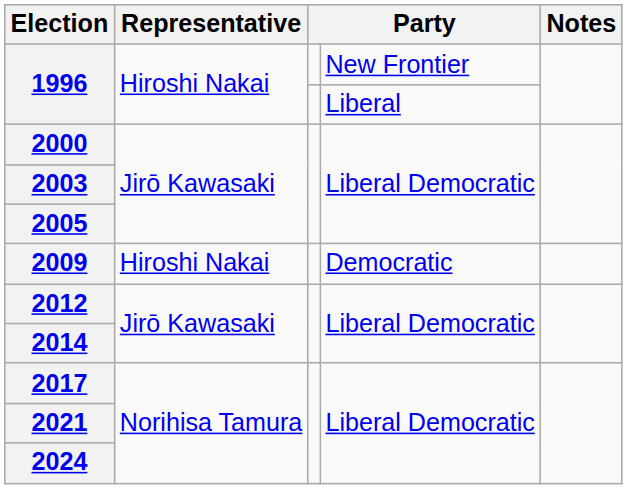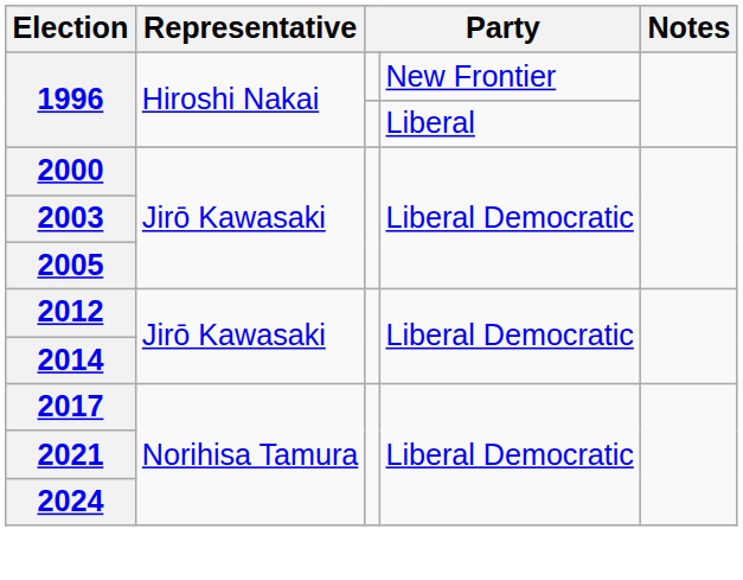 <table class=wikitable>
 <tr valign=bottom>
 <th>Election</th>
 <th>Representative</th>
 <th colspan="2">Party</th>
 <th>Notes</th>
 </tr>
 <tr>
 <th rowspan="2"><a href='#'>1996</a></th>
 <td rowspan="2"><a href='#'>Hiroshi Nakai</a></td>
 <td bgcolor=></td>
 <td><a href='#'>New Frontier</a></td>
 <td rowspan="2"></td>
 </tr>
 <tr>
 <td bgcolor=></td>
 <td><a href='#'>Liberal</a></td>
 </tr>
 <tr>
 <th><a href='#'>2000</a></th>
 <td rowspan="3"><a href='#'>Jirō Kawasaki</a></td>
 <td rowspan="3" bgcolor=></td>
 <td rowspan="3"><a href='#'>Liberal Democratic</a></td>
 <td rowspan="3"></td>
 </tr>
 <tr>
 <th><a href='#'>2003</a></th>
 </tr>
 <tr>
 <th><a href='#'>2005</a></th>
 </tr>
 <tr>
-<th><a href='#'>2009</a></th>
-<td><a href='#'>Hiroshi Nakai</a></td>
-<td bgcolor=></td>
-<td><a href='#'>Democratic</a></td>
-<td></td>
-</tr>
-<tr>
 <th><a href='#'>2012</a></th>
 <td rowspan="2"><a href='#'>Jirō Kawasaki</a></td>
 <td rowspan="2" bgcolor=></td>
 <td rowspan="2"><a href='#'>Liberal Democratic</a></td>
 <td rowspan="2"></td>
 </tr>
 <tr>
 <th><a href='#'>2014</a></th>
 </tr>
 <tr>
 <th><a href='#'>2017</a></th>
 <td rowspan="3"><a href='#'>Norihisa Tamura</a></td>
 <td rowspan="3" bgcolor=></td>
 <td rowspan="3"><a href='#'>Liberal Democratic</a></td>
 <td rowspan="3"></td>
 </tr>
 <tr>
 <th><a href='#'>2021</a></th>
 </tr>
 <tr>
 <th><a href='#'>2024</a></th>
 </tr>
 </table>
